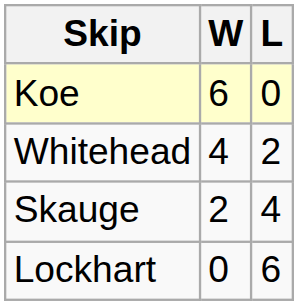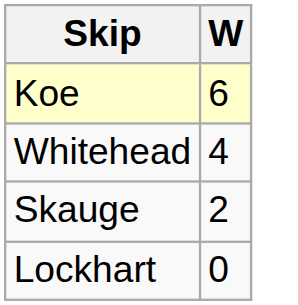 <table class="wikitable">
 <tr>
 <th>Skip</th>
 <th>W</th>
-<th>L</th>
 </tr>
 <tr bgcolor=#ffffcc>
 <td>Koe</td>
 <td>6</td>
-<td>0</td>
 </tr>
 <tr>
 <td>Whitehead</td>
 <td>4</td>
-<td>2</td>
 </tr>
 <tr>
 <td>Skauge</td>
 <td>2</td>
-<td>4</td>
 </tr>
 <tr>
 <td>Lockhart</td>
 <td>0</td>
-<td>6</td>
 </tr>
 </table>
